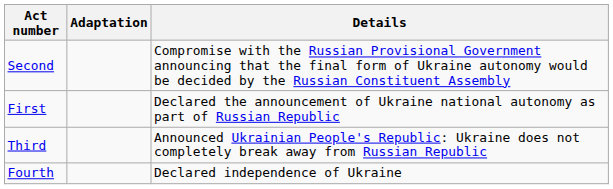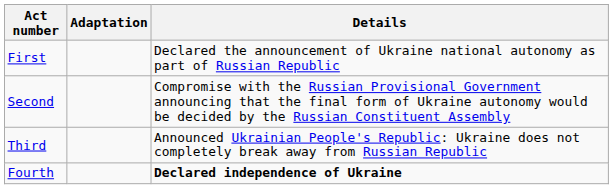 <table class="wikitable">
 <tr>
 <th>Act number</th>
 <th>Adaptation</th>
 <th>Details</th>
 </tr>
 <tr>
+<td><a href='#'>First</a></td>
+<td></td>
+<td>Declared the announcement of Ukraine national autonomy as part of <a href='#'>Russian Republic</a></td>
+</tr>
+<tr>
 <td><a href='#'>Second</a></td>
 <td></td>
 <td>Compromise with the <a href='#'>Russian Provisional Government</a> announcing that the final form of Ukraine autonomy would be decided by the <a href='#'>Russian Constituent Assembly</a></td>
-</tr>
-<tr>
-<td><a href='#'>First</a></td>
-<td></td>
-<td>Declared the announcement of Ukraine national autonomy as part of <a href='#'>Russian Republic</a></td>
 </tr>
 <tr>
 <td><a href='#'>Third</a></td>
 <td></td>
 <td>Announced <a href='#'>Ukrainian People's Republic</a>: Ukraine does not completely break away from <a href='#'>Russian Republic</a></td>
 </tr>
 <tr>
 <td><a href='#'>Fourth</a></td>
 <td></td>
-<td>Declared independence of Ukraine</td>
+<td><strong>Declared independence of Ukraine</strong></td>
 </tr>
 </table>
